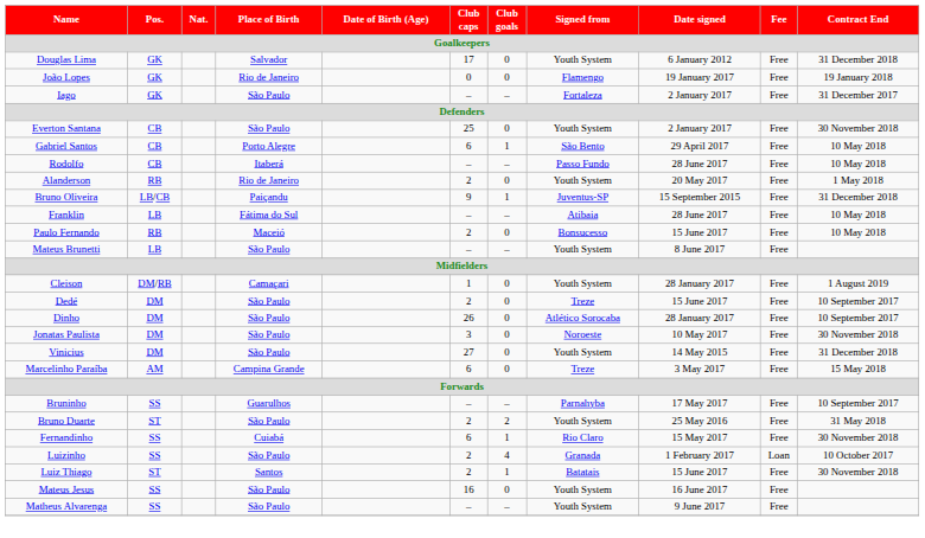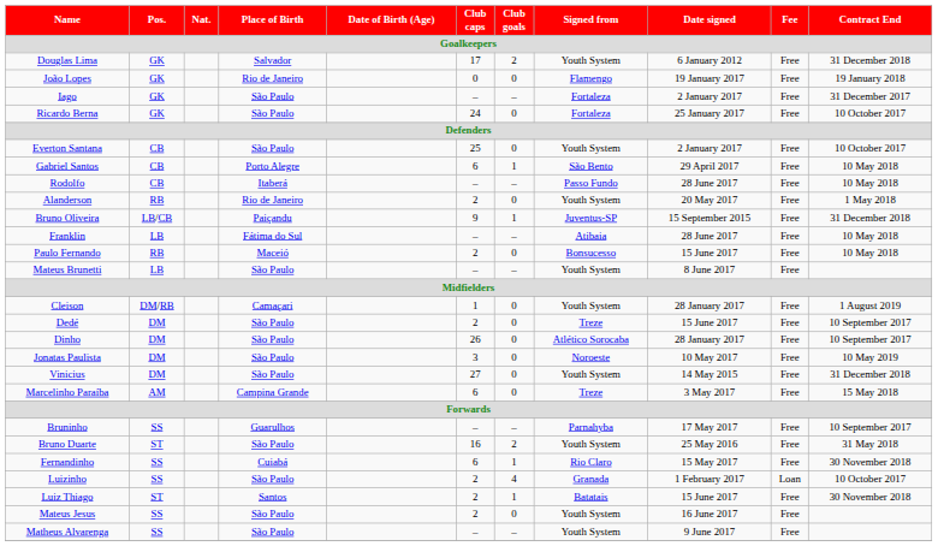 <table class="wikitable" style="text-align:center; font-size:90%; width:100%;">
 <tr>
 <th style="background:#FF0000; color:white; text-align:center;">Name</th>
 <th style="background:#FF0000; color:white; text-align:center;">Pos.</th>
 <th style="background:#FF0000; color:white; text-align:center;">Nat.</th>
 <th style="background:#FF0000; color:white; text-align:center;">Place of Birth</th>
 <th style="background:#FF0000; color:white; text-align:center;">Date of Birth (Age)</th>
 <th style="background:#FF0000; color:white; text-align:center;">Club<br>caps</th>
 <th style="background:#FF0000; color:white; text-align:center;">Club<br>goals</th>
 <th style="background:#FF0000; color:white; text-align:Gcenter;">Signed from</th>
 <th style="background:#FF0000; color:white; text-align:center;">Date signed</th>
 <th style="background:#FF0000; color:white; text-align:center;">Fee</th>
 <th style="background:#FF0000; color:white; text-align:center;">Contract End</th>
 </tr>
 <tr>
 <th colspan="11" style="background:#dcdcdc; color:#228B22; text-align:center;">Goalkeepers</th>
 </tr>
 <tr>
 <td><a href='#'>Douglas Lima</a></td>
 <td><a href='#'>GK</a></td>
 <td></td>
 <td><a href='#'>Salvador</a> </td>
 <td></td>
 <td>17</td>
-<td>0</td>
+<td>2</td>
 <td>Youth System</td>
 <td>6 January 2012</td>
 <td>Free</td>
 <td>31 December 2018</td>
 </tr>
 <tr>
 <td><a href='#'>João Lopes</a></td>
 <td><a href='#'>GK</a></td>
 <td></td>
 <td><a href='#'>Rio de Janeiro</a> </td>
 <td></td>
 <td>0</td>
 <td>0</td>
 <td><a href='#'>Flamengo</a></td>
 <td>19 January 2017</td>
 <td>Free</td>
 <td>19 January 2018</td>
 </tr>
 <tr>
 <td><a href='#'>Iago</a></td>
 <td><a href='#'>GK</a></td>
 <td></td>
 <td><a href='#'>São Paulo</a> </td>
 <td></td>
 <td>–</td>
 <td>–</td>
 <td><a href='#'>Fortaleza</a></td>
 <td>2 January 2017</td>
 <td>Free</td>
 <td>31 December 2017</td>
 </tr>
 <tr>
+<td><a href='#'>Ricardo Berna</a></td>
+<td><a href='#'>GK</a></td>
+<td></td>
+<td><a href='#'>São Paulo</a> </td>
+<td></td>
+<td>24</td>
+<td>0</td>
+<td><a href='#'>Fortaleza</a></td>
+<td>25 January 2017</td>
+<td>Free</td>
+<td>10 October 2017</td>
+</tr>
+<tr>
 <th colspan="11" style="background:#dcdcdc; color:#228B22; text-align:center;">Defenders</th>
 </tr>
 <tr>
 <td><a href='#'>Everton Santana</a></td>
 <td><a href='#'>CB</a></td>
 <td></td>
 <td><a href='#'>São Paulo</a> </td>
 <td></td>
 <td>25</td>
 <td>0</td>
 <td>Youth System</td>
 <td>2 January 2017</td>
 <td>Free</td>
-<td>30 November 2018</td>
+<td>10 October 2017</td>
 </tr>
 <tr>
 <td><a href='#'>Gabriel Santos</a></td>
 <td><a href='#'>CB</a></td>
 <td></td>
 <td><a href='#'>Porto Alegre</a> </td>
 <td></td>
 <td>6</td>
 <td>1</td>
 <td><a href='#'>São Bento</a></td>
 <td>29 April 2017</td>
 <td>Free</td>
 <td>10 May 2018</td>
 </tr>
 <tr>
 <td><a href='#'>Rodolfo</a></td>
 <td><a href='#'>CB</a></td>
 <td></td>
 <td><a href='#'>Itaberá</a> </td>
 <td></td>
 <td>–</td>
 <td>–</td>
 <td><a href='#'>Passo Fundo</a></td>
 <td>28 June 2017</td>
 <td>Free</td>
 <td>10 May 2018</td>
 </tr>
 <tr>
 <td><a href='#'>Alanderson</a></td>
 <td><a href='#'>RB</a></td>
 <td></td>
 <td><a href='#'>Rio de Janeiro</a> </td>
 <td></td>
 <td>2</td>
 <td>0</td>
 <td>Youth System</td>
 <td>20 May 2017</td>
 <td>Free</td>
 <td>1 May 2018</td>
 </tr>
 <tr>
 <td><a href='#'>Bruno Oliveira</a></td>
 <td><a href='#'>LB</a>/<a href='#'>CB</a></td>
 <td></td>
 <td><a href='#'>Paiçandu</a> </td>
 <td></td>
 <td>9</td>
 <td>1</td>
 <td><a href='#'>Juventus-SP</a></td>
 <td>15 September 2015</td>
 <td>Free</td>
 <td>31 December 2018</td>
 </tr>
 <tr>
 <td><a href='#'>Franklin</a></td>
 <td><a href='#'>LB</a></td>
 <td></td>
 <td><a href='#'>Fátima do Sul</a> </td>
 <td></td>
 <td>–</td>
 <td>–</td>
 <td><a href='#'>Atibaia</a></td>
 <td>28 June 2017</td>
 <td>Free</td>
 <td>10 May 2018</td>
 </tr>
 <tr>
 <td><a href='#'>Paulo Fernando</a></td>
 <td><a href='#'>RB</a></td>
 <td></td>
 <td><a href='#'>Maceió</a> </td>
 <td></td>
 <td>2</td>
 <td>0</td>
 <td><a href='#'>Bonsucesso</a></td>
 <td>15 June 2017</td>
 <td>Free</td>
 <td>10 May 2018</td>
 </tr>
 <tr>
 <td><a href='#'>Mateus Brunetti</a></td>
 <td><a href='#'>LB</a></td>
 <td></td>
 <td><a href='#'>São Paulo</a> </td>
 <td></td>
 <td>–</td>
 <td>–</td>
 <td>Youth System</td>
 <td>8 June 2017</td>
 <td>Free</td>
 <td></td>
 </tr>
 <tr>
 <th colspan="11" style="background:#dcdcdc; color:#228B22; text-align:center;">Midfielders</th>
 </tr>
 <tr>
 <td><a href='#'>Cleison</a></td>
 <td><a href='#'>DM</a>/<a href='#'>RB</a></td>
 <td></td>
 <td><a href='#'>Camaçari</a> </td>
 <td></td>
 <td>1</td>
 <td>0</td>
 <td>Youth System</td>
 <td>28 January 2017</td>
 <td>Free</td>
 <td>1 August 2019</td>
 </tr>
 <tr>
 <td><a href='#'>Dedé</a></td>
 <td><a href='#'>DM</a></td>
 <td></td>
 <td><a href='#'>São Paulo</a> </td>
 <td></td>
 <td>2</td>
 <td>0</td>
 <td><a href='#'>Treze</a></td>
 <td>15 June 2017</td>
 <td>Free</td>
 <td>10 September 2017</td>
 </tr>
 <tr>
 <td><a href='#'>Dinho</a></td>
 <td><a href='#'>DM</a></td>
 <td></td>
 <td><a href='#'>São Paulo</a> </td>
 <td></td>
 <td>26</td>
 <td>0</td>
 <td><a href='#'>Atlético Sorocaba</a></td>
 <td>28 January 2017</td>
 <td>Free</td>
 <td>10 September 2017</td>
 </tr>
 <tr>
 <td><a href='#'>Jonatas Paulista</a></td>
 <td><a href='#'>DM</a></td>
 <td></td>
 <td><a href='#'>São Paulo</a> </td>
 <td></td>
 <td>3</td>
 <td>0</td>
 <td><a href='#'>Noroeste</a></td>
 <td>10 May 2017</td>
 <td>Free</td>
-<td>30 November 2018</td>
+<td>10 May 2019</td>
 </tr>
 <tr>
 <td><a href='#'>Vinicius</a></td>
 <td><a href='#'>DM</a></td>
 <td></td>
 <td><a href='#'>São Paulo</a> </td>
 <td></td>
 <td>27</td>
 <td>0</td>
 <td>Youth System</td>
 <td>14 May 2015</td>
 <td>Free</td>
 <td>31 December 2018</td>
 </tr>
 <tr>
 <td><a href='#'>Marcelinho Paraíba</a></td>
 <td><a href='#'>AM</a></td>
 <td></td>
 <td><a href='#'>Campina Grande</a> </td>
 <td></td>
 <td>6</td>
 <td>0</td>
 <td><a href='#'>Treze</a></td>
 <td>3 May 2017</td>
 <td>Free</td>
 <td>15 May 2018</td>
 </tr>
 <tr>
 <th colspan="11" style="background:#dcdcdc; color:#228B22; text-align=center;">Forwards</th>
 </tr>
 <tr>
 <td><a href='#'>Bruninho</a></td>
 <td><a href='#'>SS</a></td>
 <td></td>
 <td><a href='#'>Guarulhos</a> </td>
 <td></td>
 <td>–</td>
 <td>–</td>
 <td><a href='#'>Parnahyba</a></td>
 <td>17 May 2017</td>
 <td>Free</td>
 <td>10 September 2017</td>
 </tr>
 <tr>
 <td><a href='#'>Bruno Duarte</a></td>
 <td><a href='#'>ST</a></td>
 <td></td>
 <td><a href='#'>São Paulo</a> </td>
 <td></td>
-<td>2</td>
+<td>16</td>
 <td>2</td>
 <td>Youth System</td>
 <td>25 May 2016</td>
 <td>Free</td>
 <td>31 May 2018</td>
 </tr>
 <tr>
 <td><a href='#'>Fernandinho</a></td>
 <td><a href='#'>SS</a></td>
 <td></td>
 <td><a href='#'>Cuiabá</a> </td>
 <td></td>
 <td>6</td>
 <td>1</td>
 <td><a href='#'>Rio Claro</a></td>
 <td>15 May 2017</td>
 <td>Free</td>
 <td>30 November 2018</td>
 </tr>
 <tr>
 <td><a href='#'>Luizinho</a></td>
 <td><a href='#'>SS</a></td>
 <td></td>
 <td><a href='#'>São Paulo</a> </td>
 <td></td>
 <td>2</td>
 <td>4</td>
 <td><a href='#'>Granada</a> </td>
 <td>1 February 2017</td>
 <td>Loan</td>
 <td>10 October 2017</td>
 </tr>
 <tr>
 <td><a href='#'>Luiz Thiago</a></td>
 <td><a href='#'>ST</a></td>
 <td></td>
 <td><a href='#'>Santos</a> </td>
 <td></td>
 <td>2</td>
 <td>1</td>
 <td><a href='#'>Batatais</a></td>
 <td>15 June 2017</td>
 <td>Free</td>
 <td>30 November 2018</td>
 </tr>
 <tr>
 <td><a href='#'>Mateus Jesus</a></td>
 <td><a href='#'>SS</a></td>
 <td></td>
 <td><a href='#'>São Paulo</a> </td>
 <td></td>
-<td>16</td>
+<td>2</td>
 <td>0</td>
 <td>Youth System</td>
 <td>16 June 2017</td>
 <td>Free</td>
 <td></td>
 </tr>
 <tr>
 <td><a href='#'>Matheus Alvarenga</a></td>
 <td><a href='#'>SS</a></td>
 <td></td>
 <td><a href='#'>São Paulo</a> </td>
 <td></td>
 <td>–</td>
 <td>–</td>
 <td>Youth System</td>
 <td>9 June 2017</td>
 <td>Free</td>
 <td></td>
 </tr>
 <tr>
 </tr>
 </table>
